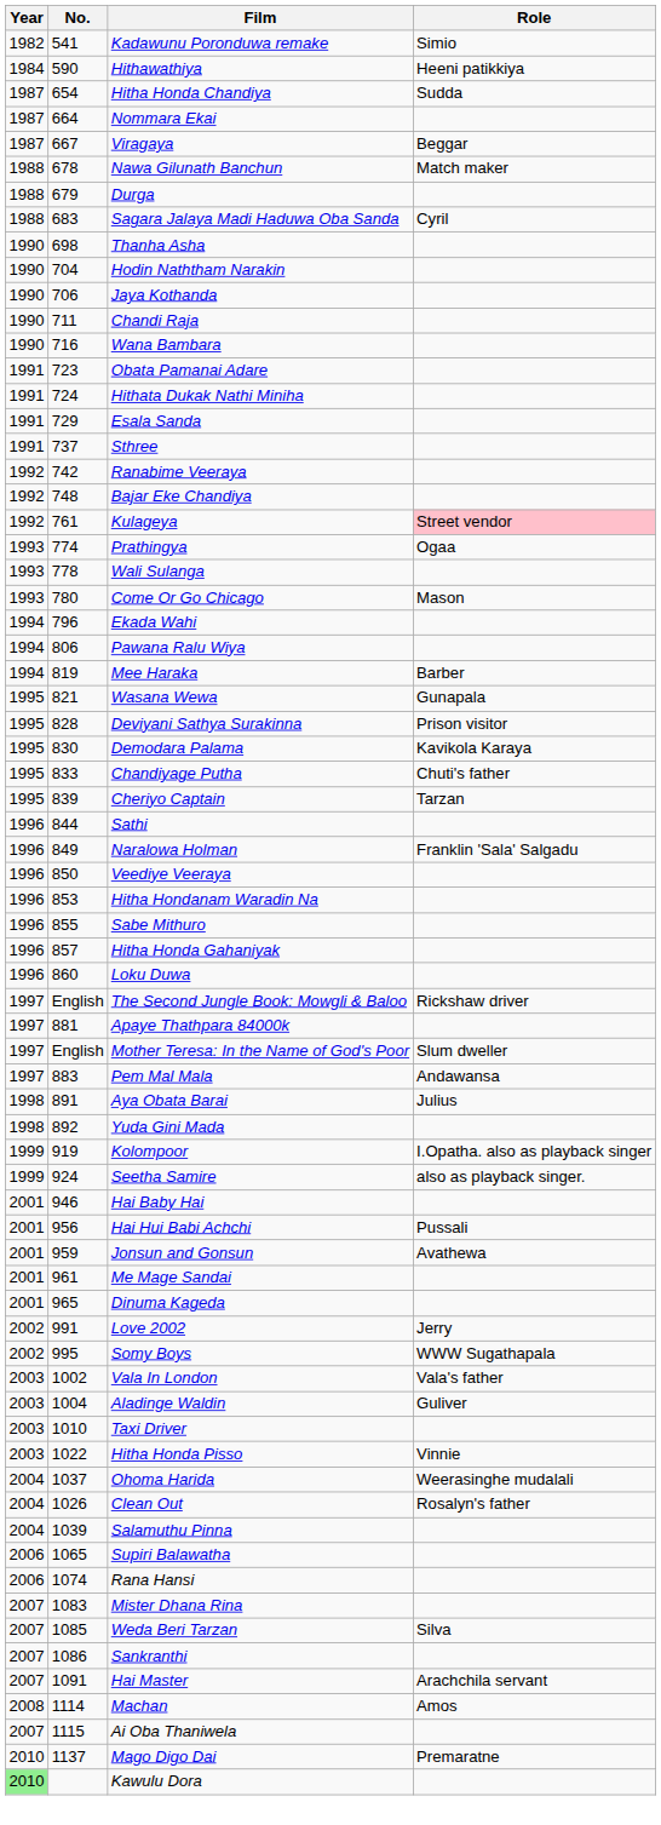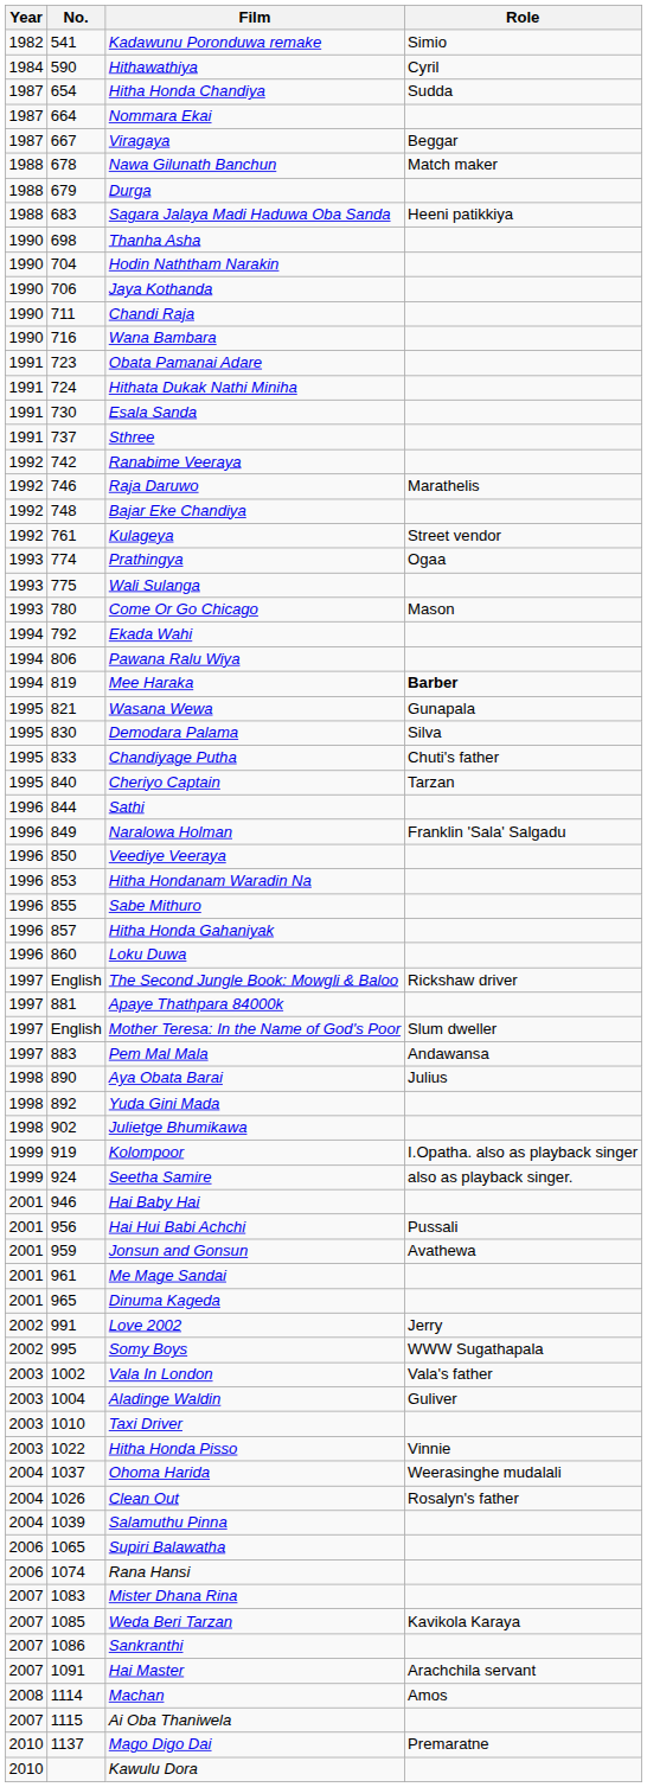 <table class="wikitable">
 <tr>
 <th>Year</th>
 <th>No.</th>
 <th>Film</th>
 <th>Role</th>
 </tr>
 <tr>
 <td>1982</td>
 <td>541</td>
 <td><em><a href='#'>Kadawunu Poronduwa remake</a></em></td>
 <td>Simio</td>
 </tr>
 <tr>
 <td>1984</td>
 <td>590</td>
 <td><em><a href='#'>Hithawathiya</a></em></td>
-<td>Heeni patikkiya</td>
+<td>Cyril</td>
 </tr>
 <tr>
 <td>1987</td>
 <td>654</td>
 <td><em><a href='#'>Hitha Honda Chandiya</a></em></td>
 <td>Sudda</td>
 </tr>
 <tr>
 <td>1987</td>
 <td>664</td>
 <td><em><a href='#'>Nommara Ekai</a></em></td>
 <td></td>
 </tr>
 <tr>
 <td>1987</td>
 <td>667</td>
 <td><em><a href='#'>Viragaya</a></em></td>
 <td>Beggar </td>
 </tr>
 <tr>
 <td>1988</td>
 <td>678</td>
 <td><em><a href='#'>Nawa Gilunath Banchun</a></em></td>
 <td>Match maker</td>
 </tr>
 <tr>
 <td>1988</td>
 <td>679</td>
 <td><em><a href='#'>Durga</a></em></td>
 <td></td>
 </tr>
 <tr>
 <td>1988</td>
 <td>683</td>
 <td><em><a href='#'>Sagara Jalaya Madi Haduwa Oba Sanda</a></em></td>
-<td>Cyril</td>
+<td>Heeni patikkiya</td>
 </tr>
 <tr>
 <td>1990</td>
 <td>698</td>
 <td><em><a href='#'>Thanha Asha</a></em></td>
 <td></td>
 </tr>
 <tr>
 <td>1990</td>
 <td>704</td>
 <td><em><a href='#'>Hodin Naththam Narakin</a></em></td>
 <td></td>
 </tr>
 <tr>
 <td>1990</td>
 <td>706</td>
 <td><em><a href='#'>Jaya Kothanda</a></em></td>
 <td></td>
 </tr>
 <tr>
 <td>1990</td>
 <td>711</td>
 <td><em><a href='#'>Chandi Raja</a></em></td>
 <td></td>
 </tr>
 <tr>
 <td>1990</td>
 <td>716</td>
 <td><em><a href='#'>Wana Bambara</a></em></td>
 <td></td>
 </tr>
 <tr>
 <td>1991</td>
 <td>723</td>
 <td><em><a href='#'>Obata Pamanai Adare</a></em></td>
 <td></td>
 </tr>
 <tr>
 <td>1991</td>
 <td>724</td>
 <td><em><a href='#'>Hithata Dukak Nathi Miniha</a></em></td>
 <td></td>
 </tr>
 <tr>
 <td>1991</td>
-<td>729</td>
+<td>730</td>
 <td><em><a href='#'>Esala Sanda</a></em></td>
 <td></td>
 </tr>
 <tr>
 <td>1991</td>
 <td>737</td>
 <td><em><a href='#'>Sthree</a></em></td>
 <td></td>
 </tr>
 <tr>
 <td>1992</td>
 <td>742</td>
 <td><em><a href='#'>Ranabime Veeraya</a></em></td>
 <td></td>
 </tr>
 <tr>
 <td>1992</td>
+<td>746</td>
+<td><em><a href='#'>Raja Daruwo</a></em></td>
+<td>Marathelis</td>
+</tr>
+<tr>
+<td>1992</td>
 <td>748</td>
 <td><em><a href='#'>Bajar Eke Chandiya</a></em></td>
 <td></td>
 </tr>
 <tr>
 <td>1992</td>
 <td>761</td>
 <td><em><a href='#'>Kulageya</a></em></td>
-<td style="background: pink;">Street vendor</td>
+<td>Street vendor</td>
 </tr>
 <tr>
 <td>1993</td>
 <td>774</td>
 <td><em><a href='#'>Prathingya</a></em></td>
 <td>Ogaa</td>
 </tr>
 <tr>
 <td>1993</td>
-<td>778</td>
+<td>775</td>
 <td><em><a href='#'>Wali Sulanga</a></em></td>
 <td></td>
 </tr>
 <tr>
 <td>1993</td>
 <td>780</td>
 <td><em><a href='#'>Come Or Go Chicago</a></em></td>
 <td>Mason</td>
 </tr>
 <tr>
 <td>1994</td>
-<td>796</td>
+<td>792</td>
 <td><em><a href='#'>Ekada Wahi</a></em></td>
 <td></td>
 </tr>
 <tr>
 <td>1994</td>
 <td>806</td>
 <td><em><a href='#'>Pawana Ralu Wiya</a></em></td>
 <td></td>
 </tr>
 <tr>
 <td>1994</td>
 <td>819</td>
 <td><em><a href='#'>Mee Haraka</a></em></td>
-<td>Barber</td>
+<td><strong>Barber</strong></td>
 </tr>
 <tr>
 <td>1995</td>
 <td>821</td>
 <td><em><a href='#'>Wasana Wewa</a></em></td>
 <td>Gunapala</td>
 </tr>
 <tr>
 <td>1995</td>
-<td>828</td>
-<td><em><a href='#'>Deviyani Sathya Surakinna</a></em></td>
-<td>Prison visitor</td>
-</tr>
-<tr>
-<td>1995</td>
 <td>830</td>
 <td><em><a href='#'>Demodara Palama</a></em></td>
-<td>Kavikola Karaya </td>
+<td>Silva</td>
 </tr>
 <tr>
 <td>1995</td>
 <td>833</td>
 <td><em><a href='#'>Chandiyage Putha</a></em></td>
 <td>Chuti's father</td>
 </tr>
 <tr>
 <td>1995</td>
-<td>839</td>
+<td>840</td>
 <td><em><a href='#'>Cheriyo Captain</a></em></td>
 <td>Tarzan</td>
 </tr>
 <tr>
 <td>1996</td>
 <td>844</td>
 <td><em><a href='#'>Sathi</a></em></td>
 <td></td>
 </tr>
 <tr>
 <td>1996</td>
 <td>849</td>
 <td><em><a href='#'>Naralowa Holman</a></em></td>
 <td>Franklin 'Sala' Salgadu</td>
 </tr>
 <tr>
 <td>1996</td>
 <td>850</td>
 <td><em><a href='#'>Veediye Veeraya</a></em></td>
 <td></td>
 </tr>
 <tr>
 <td>1996</td>
 <td>853</td>
 <td><em><a href='#'>Hitha Hondanam Waradin Na</a></em></td>
 <td></td>
 </tr>
 <tr>
 <td>1996</td>
 <td>855</td>
 <td><em><a href='#'>Sabe Mithuro</a></em></td>
 <td></td>
 </tr>
 <tr>
 <td>1996</td>
 <td>857</td>
 <td><em><a href='#'>Hitha Honda Gahaniyak</a></em></td>
 <td></td>
 </tr>
 <tr>
 <td>1996</td>
 <td>860</td>
 <td><em><a href='#'>Loku Duwa</a></em></td>
 <td></td>
 </tr>
 <tr>
 <td>1997</td>
 <td>English</td>
 <td><em><a href='#'>The Second Jungle Book: Mowgli & Baloo</a></em></td>
 <td>Rickshaw driver</td>
 </tr>
 <tr>
 <td>1997</td>
 <td>881</td>
 <td><em><a href='#'>Apaye Thathpara 84000k</a></em></td>
 <td></td>
 </tr>
 <tr>
 <td>1997</td>
 <td>English</td>
 <td><em><a href='#'>Mother Teresa: In the Name of God's Poor</a></em></td>
 <td>Slum dweller</td>
 </tr>
 <tr>
 <td>1997</td>
 <td>883</td>
 <td><em><a href='#'>Pem Mal Mala</a></em></td>
 <td>Andawansa</td>
 </tr>
 <tr>
 <td>1998</td>
-<td>891</td>
+<td>890</td>
 <td><em><a href='#'>Aya Obata Barai</a></em></td>
 <td>Julius</td>
 </tr>
 <tr>
 <td>1998</td>
 <td>892</td>
 <td><em><a href='#'>Yuda Gini Mada</a></em></td>
+<td></td>
+</tr>
+<tr>
+<td>1998</td>
+<td>902</td>
+<td><em><a href='#'>Julietge Bhumikawa</a></em></td>
 <td></td>
 </tr>
 <tr>
 <td>1999</td>
 <td>919</td>
 <td><em><a href='#'>Kolompoor</a></em></td>
 <td>I.Opatha. also as playback singer</td>
 </tr>
 <tr>
 <td>1999</td>
 <td>924</td>
 <td><em><a href='#'>Seetha Samire</a></em></td>
 <td>also as playback singer.</td>
 </tr>
 <tr>
 <td>2001</td>
 <td>946</td>
 <td><em><a href='#'>Hai Baby Hai</a></em></td>
 <td></td>
 </tr>
 <tr>
 <td>2001</td>
 <td>956</td>
 <td><em><a href='#'>Hai Hui Babi Achchi</a></em></td>
 <td>Pussali</td>
 </tr>
 <tr>
 <td>2001</td>
 <td>959</td>
 <td><em><a href='#'>Jonsun and Gonsun</a></em></td>
 <td>Avathewa</td>
 </tr>
 <tr>
 <td>2001</td>
 <td>961</td>
 <td><em><a href='#'>Me Mage Sandai</a></em></td>
 <td></td>
 </tr>
 <tr>
 <td>2001</td>
 <td>965</td>
 <td><em><a href='#'>Dinuma Kageda</a></em></td>
 <td></td>
 </tr>
 <tr>
 <td>2002</td>
 <td>991</td>
 <td><em><a href='#'>Love 2002</a></em></td>
 <td>Jerry</td>
 </tr>
 <tr>
 <td>2002</td>
 <td>995</td>
 <td><em><a href='#'>Somy Boys</a></em></td>
 <td>WWW Sugathapala</td>
 </tr>
 <tr>
 <td>2003</td>
 <td>1002</td>
 <td><em><a href='#'>Vala In London</a></em></td>
 <td>Vala's father</td>
 </tr>
 <tr>
 <td>2003</td>
 <td>1004</td>
 <td><em><a href='#'>Aladinge Waldin</a></em></td>
 <td>Guliver</td>
 </tr>
 <tr>
 <td>2003</td>
 <td>1010</td>
 <td><em><a href='#'>Taxi Driver</a></em></td>
 <td></td>
 </tr>
 <tr>
 <td>2003</td>
 <td>1022</td>
 <td><em><a href='#'>Hitha Honda Pisso</a></em></td>
 <td>Vinnie</td>
 </tr>
 <tr>
 <td>2004</td>
 <td>1037</td>
 <td><em><a href='#'>Ohoma Harida</a></em></td>
 <td>Weerasinghe mudalali</td>
 </tr>
 <tr>
 <td>2004</td>
 <td>1026</td>
 <td><em><a href='#'>Clean Out</a></em></td>
 <td>Rosalyn's father</td>
 </tr>
 <tr>
 <td>2004</td>
 <td>1039</td>
 <td><em><a href='#'>Salamuthu Pinna</a></em></td>
 <td></td>
 </tr>
 <tr>
 <td>2006</td>
 <td>1065</td>
 <td><em><a href='#'>Supiri Balawatha</a></em></td>
 <td></td>
 </tr>
 <tr>
 <td>2006</td>
 <td>1074</td>
 <td><em>Rana Hansi</em></td>
 <td></td>
 </tr>
 <tr>
 <td>2007</td>
 <td>1083</td>
 <td><em><a href='#'>Mister Dhana Rina</a></em></td>
 <td></td>
 </tr>
 <tr>
 <td>2007</td>
 <td>1085</td>
 <td><em><a href='#'>Weda Beri Tarzan</a></em></td>
-<td>Silva</td>
+<td>Kavikola Karaya </td>
 </tr>
 <tr>
 <td>2007</td>
 <td>1086</td>
 <td><em><a href='#'>Sankranthi</a></em></td>
 <td></td>
 </tr>
 <tr>
 <td>2007</td>
 <td>1091</td>
 <td><em><a href='#'>Hai Master</a></em></td>
 <td>Arachchila servant</td>
 </tr>
 <tr>
 <td>2008</td>
 <td>1114</td>
 <td><em><a href='#'>Machan</a></em></td>
 <td>Amos</td>
 </tr>
 <tr>
 <td>2007</td>
 <td>1115</td>
 <td><em>Ai Oba Thaniwela</em></td>
 <td></td>
 </tr>
 <tr>
 <td>2010</td>
 <td>1137</td>
 <td><em><a href='#'>Mago Digo Dai</a></em></td>
 <td>Premaratne</td>
 </tr>
 <tr>
-<td style="background: lightgreen;">2010</td>
+<td>2010</td>
 <td></td>
 <td><em>Kawulu Dora</em></td>
 <td></td>
 </tr>
 </table>
